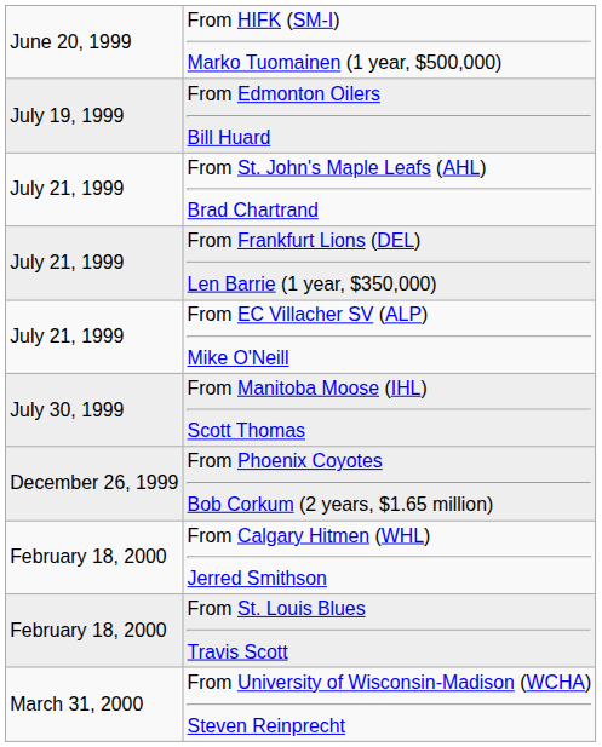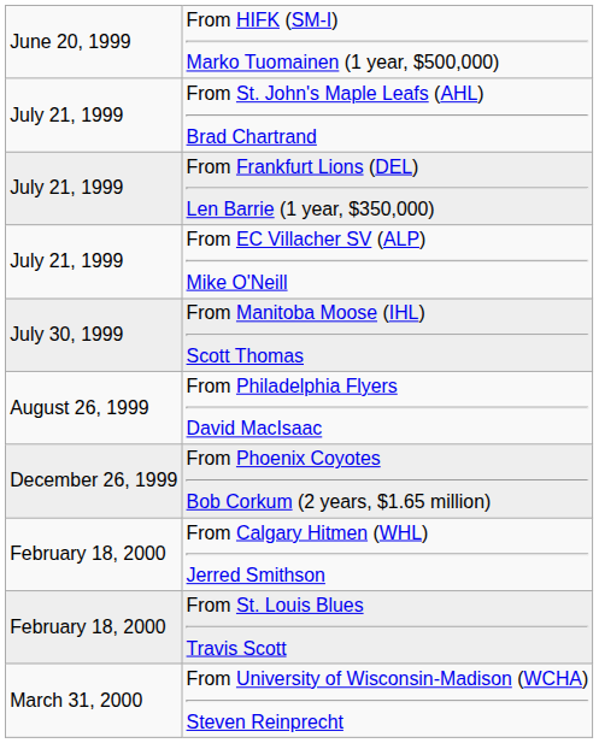 <table class="wikitable">
 <tr>
 <td>June 20, 1999</td>
 <td valign="top">From <a href='#'>HIFK</a> (<a href='#'>SM-I</a>)<hr><a href='#'>Marko Tuomainen</a> (1 year, $500,000)</td>
-</tr>
-<tr style="background:#eee;">
-<td>July 19, 1999</td>
-<td valign="top">From <a href='#'>Edmonton Oilers</a><hr><a href='#'>Bill Huard</a></td>
 </tr>
 <tr>
 <td>July 21, 1999</td>
 <td valign="top">From <a href='#'>St. John's Maple Leafs</a> (<a href='#'>AHL</a>)<hr><a href='#'>Brad Chartrand</a></td>
 </tr>
 <tr style="background:#eee;">
 <td>July 21, 1999</td>
 <td valign="top">From <a href='#'>Frankfurt Lions</a> (<a href='#'>DEL</a>)<hr><a href='#'>Len Barrie</a> (1 year, $350,000)</td>
 </tr>
 <tr>
 <td>July 21, 1999</td>
 <td valign="top">From <a href='#'>EC Villacher SV</a> (<a href='#'>ALP</a>)<hr><a href='#'>Mike O'Neill</a></td>
 </tr>
 <tr style="background:#eee;">
 <td>July 30, 1999</td>
 <td valign="top">From <a href='#'>Manitoba Moose</a> (<a href='#'>IHL</a>)<hr><a href='#'>Scott Thomas</a></td>
+</tr>
+<tr>
+<td>August 26, 1999</td>
+<td valign="top">From <a href='#'>Philadelphia Flyers</a><hr><a href='#'>David MacIsaac</a></td>
 </tr>
 <tr style="background:#eee;">
 <td>December 26, 1999</td>
 <td valign="top">From <a href='#'>Phoenix Coyotes</a><hr><a href='#'>Bob Corkum</a> (2 years, $1.65 million)</td>
 </tr>
 <tr>
 <td>February 18, 2000</td>
 <td valign="top">From <a href='#'>Calgary Hitmen</a> (<a href='#'>WHL</a>)<hr><a href='#'>Jerred Smithson</a></td>
 </tr>
 <tr style="background:#eee;">
 <td>February 18, 2000</td>
 <td valign="top">From <a href='#'>St. Louis Blues</a><hr><a href='#'>Travis Scott</a></td>
 </tr>
 <tr>
 <td>March 31, 2000</td>
 <td valign="top">From <a href='#'>University of Wisconsin-Madison</a> (<a href='#'>WCHA</a>)<hr><a href='#'>Steven Reinprecht</a></td>
 </tr>
 </table>
